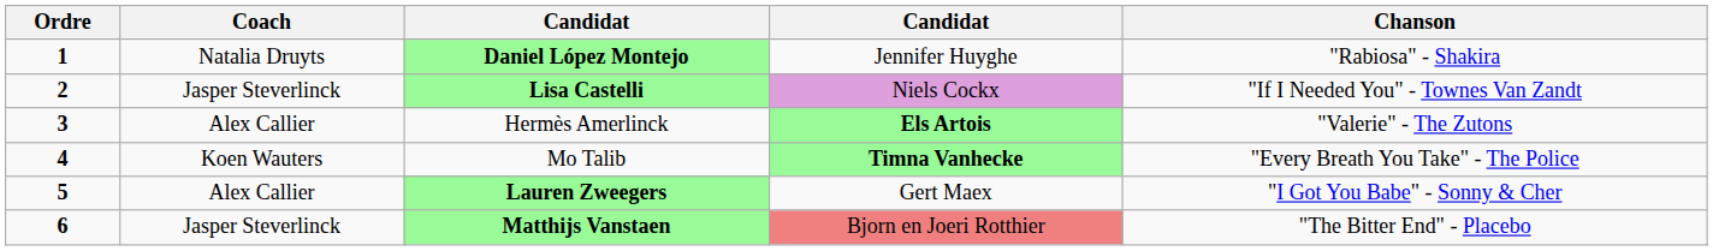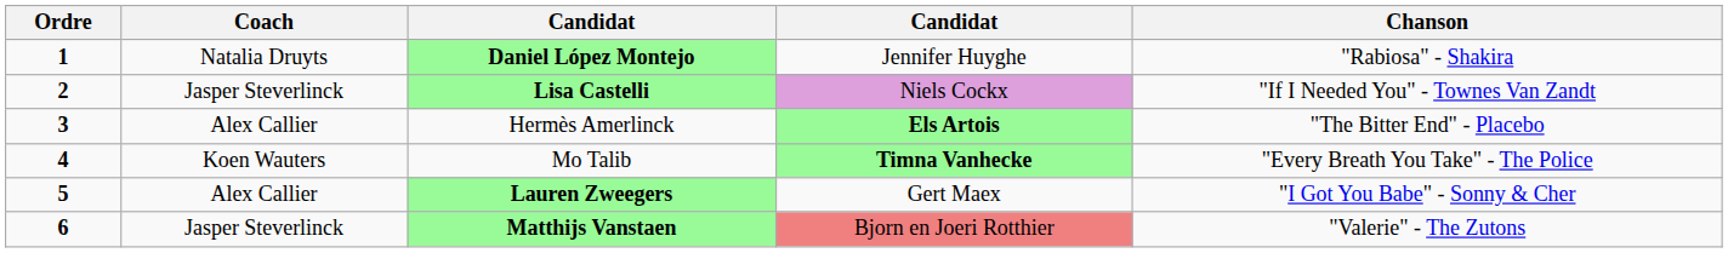 <table class="wikitable sortable" style="text-align: center; width: 100%;">
 <tr>
 <th>Ordre</th>
 <th>Coach</th>
 <th>Candidat</th>
 <th>Candidat</th>
 <th>Chanson</th>
 </tr>
 <tr>
 <td align="center"><strong>1</strong></td>
 <td>Natalia Druyts</td>
 <th style="background:palegreen">Daniel López Montejo</th>
 <td>Jennifer Huyghe</td>
 <td>"Rabiosa" - <a href='#'>Shakira</a></td>
 </tr>
 <tr>
 <td align="center"><strong>2</strong></td>
 <td>Jasper Steverlinck</td>
 <th style="background:palegreen">Lisa Castelli</th>
 <td style="background:#DDA0DD">Niels Cockx</td>
 <td>"If I Needed You" - <a href='#'>Townes Van Zandt</a></td>
 </tr>
 <tr>
 <td align="center"><strong>3</strong></td>
 <td>Alex Callier</td>
 <td>Hermès Amerlinck</td>
 <th style="background:palegreen">Els Artois</th>
-<td>"Valerie" - <a href='#'>The Zutons</a></td>
+<td>"The Bitter End" - <a href='#'>Placebo</a></td>
 </tr>
 <tr>
 <td align="center"><strong>4</strong></td>
 <td>Koen Wauters</td>
 <td>Mo Talib</td>
 <th style="background:palegreen">Timna Vanhecke</th>
 <td>"Every Breath You Take" - <a href='#'>The Police</a></td>
 </tr>
 <tr>
 <td align="center"><strong>5</strong></td>
 <td>Alex Callier</td>
 <th style="background:palegreen">Lauren Zweegers</th>
 <td>Gert Maex</td>
 <td>"<a href='#'>I Got You Babe</a>" - <a href='#'>Sonny & Cher</a></td>
 </tr>
 <tr>
 <td align="center"><strong>6</strong></td>
 <td>Jasper Steverlinck</td>
 <th style="background:palegreen">Matthijs Vanstaen</th>
 <td style="background:#F08080">Bjorn en Joeri Rotthier</td>
-<td>"The Bitter End" - <a href='#'>Placebo</a></td>
+<td>"Valerie" - <a href='#'>The Zutons</a></td>
 </tr>
 </table>
